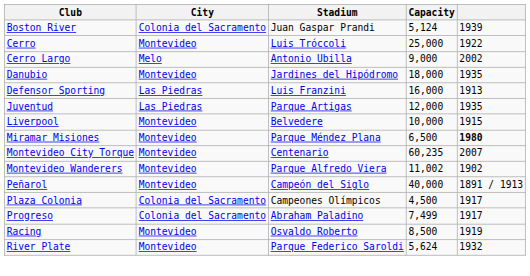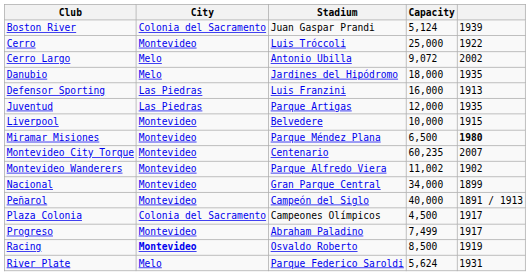 <table class="wikitable sortable">
 <tr>
 <th>Club</th>
 <th>City</th>
 <th>Stadium</th>
 <th>Capacity</th>
 <th></th>
 </tr>
 <tr>
 <td><a href='#'>Boston River</a></td>
 <td><a href='#'>Colonia del Sacramento</a></td>
 <td>Juan Gaspar Prandi</td>
 <td>5,124</td>
 <td>1939</td>
 </tr>
 <tr>
 <td><a href='#'>Cerro</a></td>
 <td><a href='#'>Montevideo</a></td>
 <td><a href='#'>Luis Tróccoli</a></td>
 <td>25,000</td>
 <td>1922</td>
 </tr>
 <tr>
 <td><a href='#'>Cerro Largo</a></td>
 <td><a href='#'>Melo</a></td>
 <td><a href='#'>Antonio Ubilla</a></td>
-<td>9,000</td>
+<td>9,072</td>
 <td>2002</td>
 </tr>
 <tr>
 <td><a href='#'>Danubio</a></td>
-<td><a href='#'>Montevideo</a></td>
+<td><a href='#'>Melo</a></td>
 <td><a href='#'>Jardines del Hipódromo</a></td>
 <td>18,000</td>
 <td>1935</td>
 </tr>
 <tr>
 <td><a href='#'>Defensor Sporting</a></td>
 <td><a href='#'>Las Piedras</a></td>
 <td><a href='#'>Luis Franzini</a></td>
 <td>16,000</td>
 <td>1913</td>
 </tr>
 <tr>
 <td><a href='#'>Juventud</a></td>
 <td><a href='#'>Las Piedras</a></td>
 <td><a href='#'>Parque Artigas</a></td>
 <td>12,000</td>
 <td>1935</td>
 </tr>
 <tr>
 <td><a href='#'>Liverpool</a></td>
 <td><a href='#'>Montevideo</a></td>
 <td><a href='#'>Belvedere</a></td>
 <td>10,000</td>
 <td>1915</td>
 </tr>
 <tr>
 <td><a href='#'>Miramar Misiones</a></td>
 <td><a href='#'>Montevideo</a></td>
 <td><a href='#'>Parque Méndez Plana</a></td>
 <td>6,500</td>
 <td><strong>1980</strong></td>
 </tr>
 <tr>
 <td><a href='#'>Montevideo City Torque</a></td>
 <td><a href='#'>Montevideo</a></td>
 <td><a href='#'>Centenario</a></td>
 <td>60,235</td>
 <td>2007</td>
 </tr>
 <tr>
 <td><a href='#'>Montevideo Wanderers</a></td>
 <td><a href='#'>Montevideo</a></td>
 <td><a href='#'>Parque Alfredo Viera</a></td>
 <td>11,002</td>
 <td>1902</td>
 </tr>
 <tr>
+<td><a href='#'>Nacional</a></td>
+<td><a href='#'>Montevideo</a></td>
+<td><a href='#'>Gran Parque Central</a></td>
+<td>34,000</td>
+<td>1899</td>
+</tr>
+<tr>
 <td><a href='#'>Peñarol</a></td>
 <td><a href='#'>Montevideo</a></td>
 <td><a href='#'>Campeón del Siglo</a></td>
 <td>40,000</td>
 <td>1891 / 1913</td>
 </tr>
 <tr>
 <td><a href='#'>Plaza Colonia</a></td>
 <td><a href='#'>Colonia del Sacramento</a></td>
 <td>Campeones Olímpicos</td>
 <td>4,500</td>
 <td>1917</td>
 </tr>
 <tr>
 <td><a href='#'>Progreso</a></td>
-<td><a href='#'>Colonia del Sacramento</a></td>
+<td><a href='#'>Montevideo</a></td>
 <td><a href='#'>Abraham Paladino</a></td>
 <td>7,499</td>
 <td>1917</td>
 </tr>
 <tr>
 <td><a href='#'>Racing</a></td>
-<td><a href='#'>Montevideo</a></td>
+<td><strong><a href='#'>Montevideo</a></strong></td>
 <td><a href='#'>Osvaldo Roberto</a></td>
 <td>8,500</td>
 <td>1919</td>
 </tr>
 <tr>
 <td><a href='#'>River Plate</a></td>
-<td><a href='#'>Montevideo</a></td>
+<td><a href='#'>Melo</a></td>
 <td><a href='#'>Parque Federico Saroldi</a></td>
 <td>5,624</td>
-<td>1932</td>
+<td>1931</td>
 </tr>
 </table>
